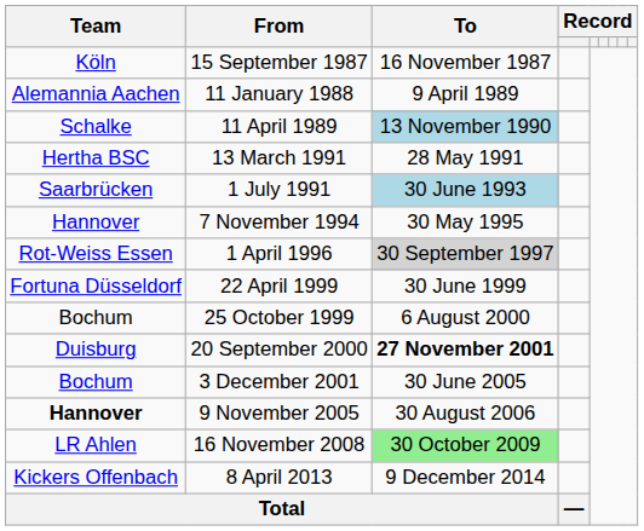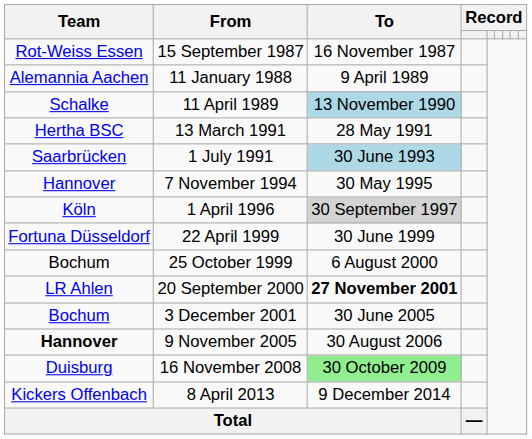 <table class="wikitable" style="text-align: center">
 <tr>
 <th rowspan="2">Team</th>
 <th rowspan="2">From</th>
 <th rowspan="2">To</th>
 <th colspan="6">Record</th>
 </tr>
 <tr>
 <th></th>
 <th></th>
 <th></th>
 <th></th>
 <th></th>
 <th></th>
 </tr>
 <tr>
-<td><a href='#'>Köln</a></td>
+<td><a href='#'>Rot-Weiss Essen</a></td>
 <td>15 September 1987</td>
 <td>16 November 1987<br></td>
 <td></td>
 </tr>
 <tr>
 <td><a href='#'>Alemannia Aachen</a></td>
 <td>11 January 1988</td>
 <td>9 April 1989<br></td>
 <td></td>
 </tr>
 <tr>
 <td><a href='#'>Schalke</a></td>
 <td>11 April 1989</td>
 <td style="background: lightblue;">13 November 1990<br></td>
 <td></td>
 </tr>
 <tr>
 <td><a href='#'>Hertha BSC</a></td>
 <td>13 March 1991</td>
 <td>28 May 1991<br></td>
 <td></td>
 </tr>
 <tr>
 <td><a href='#'>Saarbrücken</a></td>
 <td>1 July 1991</td>
 <td style="background: lightblue;">30 June 1993<br></td>
 <td></td>
 </tr>
 <tr>
 <td><a href='#'>Hannover</a></td>
 <td>7 November 1994</td>
 <td>30 May 1995<br></td>
 <td></td>
 </tr>
 <tr>
-<td><a href='#'>Rot-Weiss Essen</a></td>
+<td><a href='#'>Köln</a></td>
 <td>1 April 1996</td>
 <td style="background: lightgrey;">30 September 1997<br></td>
 <td></td>
 </tr>
 <tr>
 <td><a href='#'>Fortuna Düsseldorf</a></td>
 <td>22 April 1999</td>
 <td>30 June 1999<br></td>
 <td></td>
 </tr>
 <tr>
 <td>Bochum</td>
 <td>25 October 1999</td>
 <td>6 August 2000<br></td>
 <td></td>
 </tr>
 <tr>
-<td><a href='#'>Duisburg</a></td>
+<td><a href='#'>LR Ahlen</a></td>
 <td>20 September 2000</td>
 <td><strong>27 November 2001<br></strong></td>
 <td></td>
 </tr>
 <tr>
 <td><a href='#'>Bochum</a></td>
 <td>3 December 2001</td>
 <td>30 June 2005<br></td>
 <td></td>
 </tr>
 <tr>
 <td><strong>Hannover</strong></td>
 <td>9 November 2005</td>
 <td>30 August 2006<br></td>
 <td></td>
 </tr>
 <tr>
-<td><a href='#'>LR Ahlen</a></td>
+<td><a href='#'>Duisburg</a></td>
 <td>16 November 2008</td>
 <td style="background: lightgreen;">30 October 2009<br></td>
 <td></td>
 </tr>
 <tr>
 <td><a href='#'>Kickers Offenbach</a></td>
 <td>8 April 2013</td>
 <td>9 December 2014<br></td>
 <td></td>
 </tr>
 <tr>
 <th colspan="3">Total<br></th>
 <th>—</th>
 </tr>
 </table>
